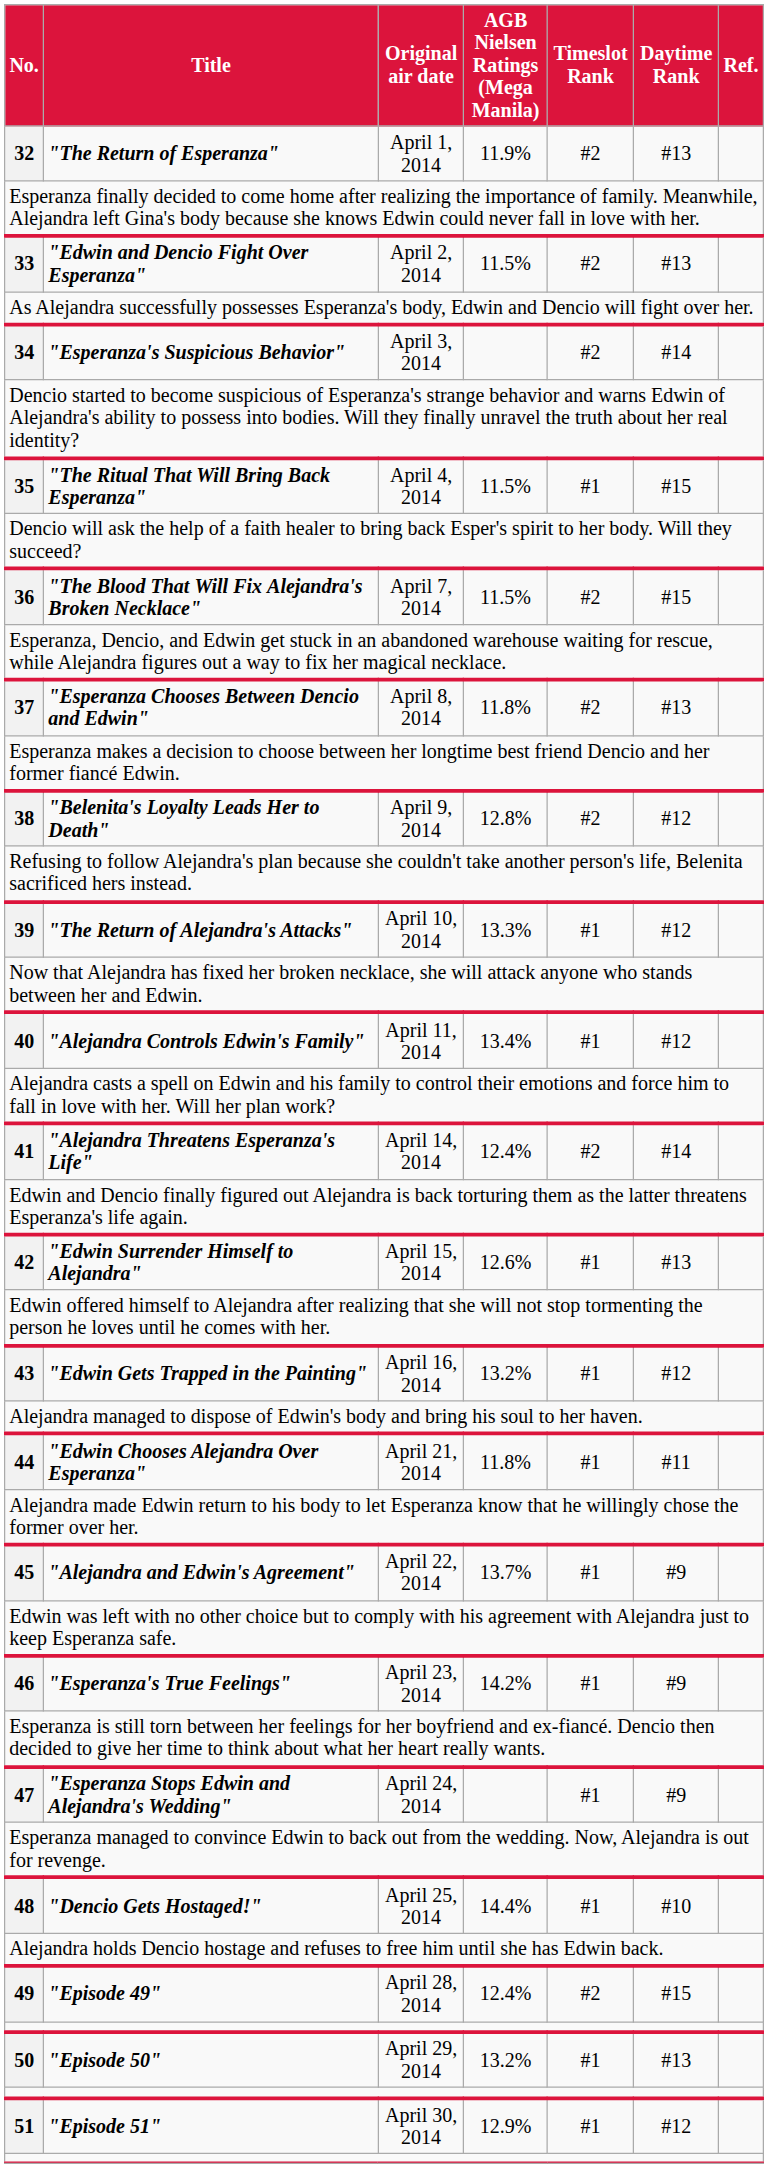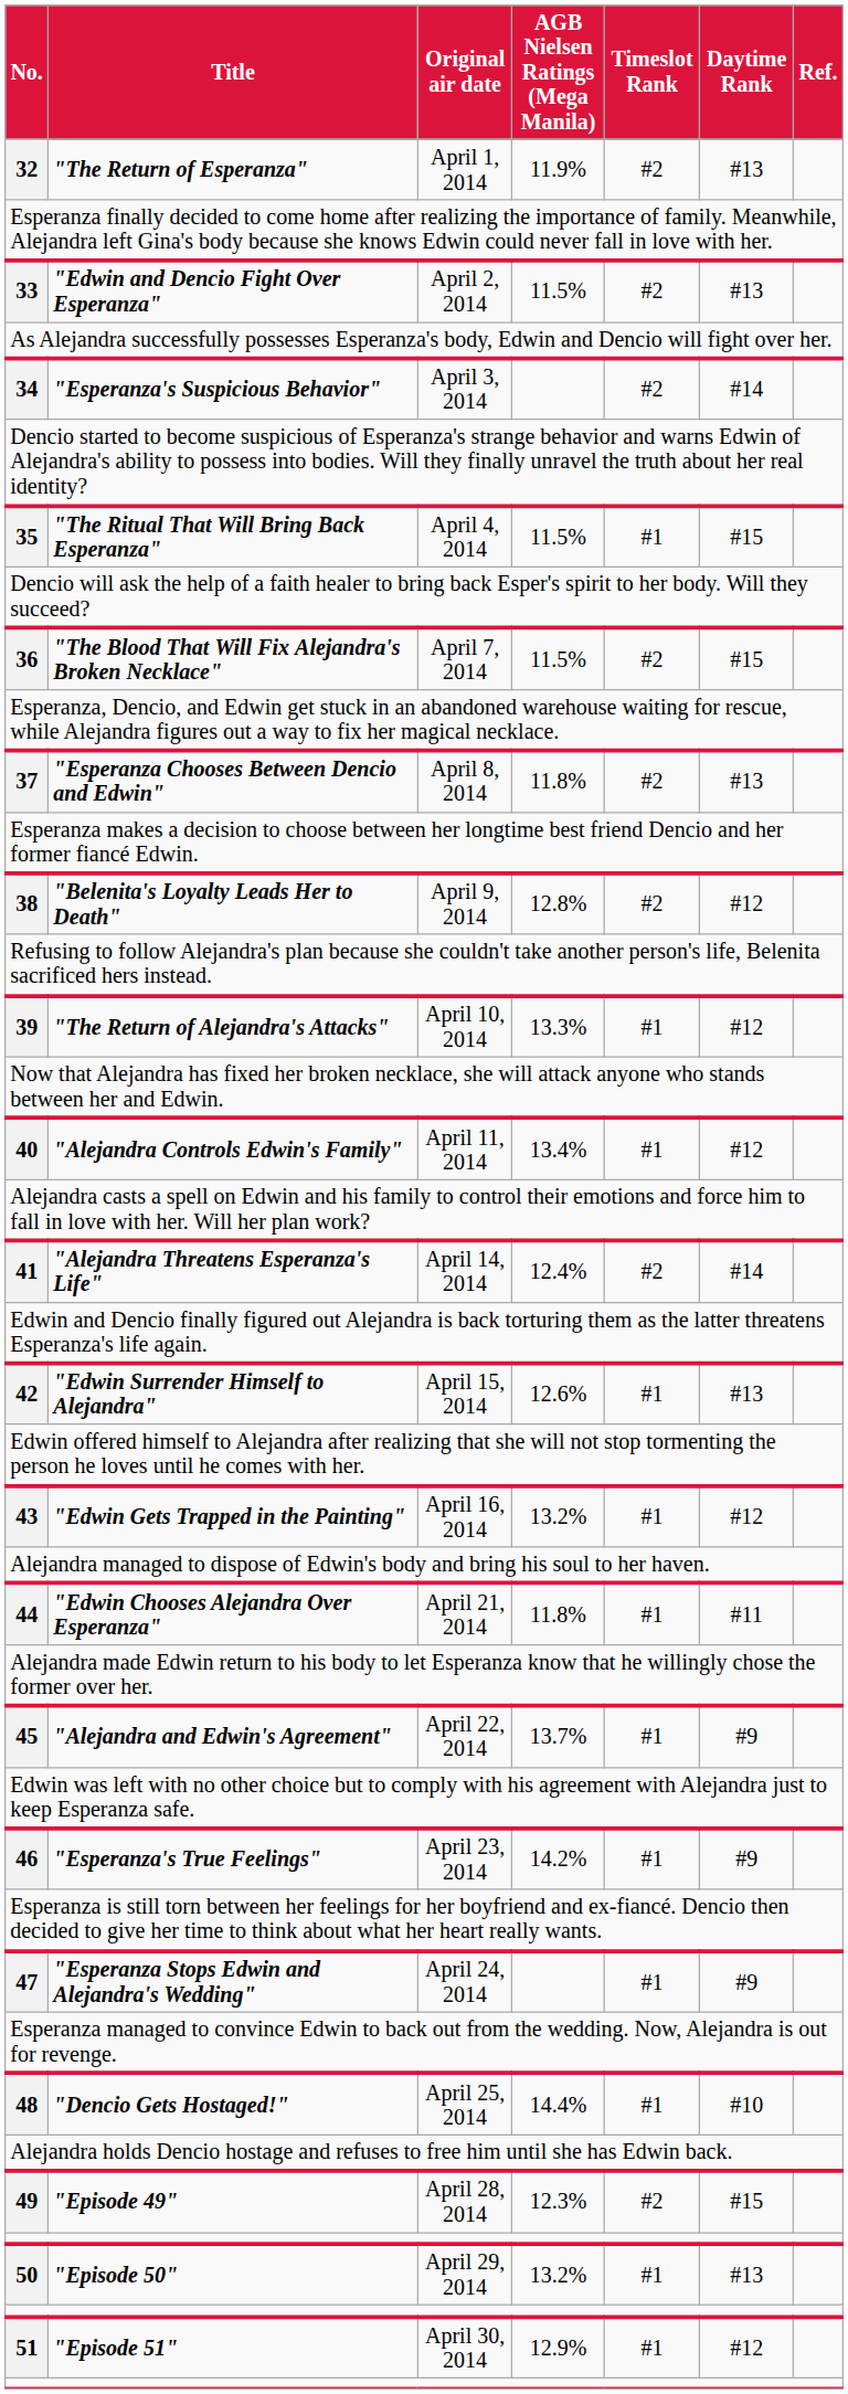 <table class="wikitable" style="text-align:center">
 <tr>
 <th style="background:#DC143C; color:#ffffff">No.</th>
 <th style="background:#DC143C; color:#ffffff">Title</th>
 <th style="background:#DC143C; color:#ffffff">Original air date</th>
 <th style="background:#DC143C; color:#ffffff">AGB Nielsen Ratings<br>(Mega Manila)</th>
 <th style="background:#DC143C; color:#ffffff">Timeslot Rank</th>
 <th style="background:#DC143C; color:#ffffff">Daytime Rank</th>
 <th style="background:#DC143C; color:#ffffff">Ref.</th>
 </tr>
 <tr>
 <th>32</th>
 <td align="left"><strong><em>"The Return of Esperanza"</em></strong></td>
 <td>April 1, 2014</td>
 <td>11.9%</td>
 <td>#2</td>
 <td>#13</td>
 <td></td>
 </tr>
 <tr>
 <td colspan = "7" style="text-align: left; border-bottom: 3px solid #DC143C;">Esperanza finally decided to come home after realizing the importance of family. Meanwhile, Alejandra left Gina's body because she knows Edwin could never fall in love with her.</td>
 </tr>
 <tr>
 <th>33</th>
 <td align="left"><strong><em>"Edwin and Dencio Fight Over Esperanza"</em></strong></td>
 <td>April 2, 2014</td>
 <td>11.5%</td>
 <td>#2</td>
 <td>#13</td>
 <td></td>
 </tr>
 <tr>
 <td colspan = "7" style="text-align: left; border-bottom: 3px solid #DC143C;">As Alejandra successfully possesses Esperanza's body, Edwin and Dencio will fight over her.</td>
 </tr>
 <tr>
 <th>34</th>
 <td align="left"><strong><em>"Esperanza's Suspicious Behavior"</em></strong></td>
 <td>April 3, 2014</td>
 <td></td>
 <td>#2</td>
 <td>#14</td>
 <td></td>
 </tr>
 <tr>
 <td colspan = "7" style="text-align: left; border-bottom: 3px solid #DC143C;">Dencio started to become suspicious of Esperanza's strange behavior and warns Edwin of Alejandra's ability to possess into bodies. Will they finally unravel the truth about her real identity?</td>
 </tr>
 <tr>
 <th>35</th>
 <td align="left"><strong><em>"The Ritual That Will Bring Back Esperanza"</em></strong></td>
 <td>April 4, 2014</td>
 <td>11.5%</td>
 <td>#1</td>
 <td>#15</td>
 <td></td>
 </tr>
 <tr>
 <td colspan = "7" style="text-align: left; border-bottom: 3px solid #DC143C;">Dencio will ask the help of a faith healer to bring back Esper's spirit to her body. Will they succeed?</td>
 </tr>
 <tr>
 <th>36</th>
 <td align="left"><strong><em>"The Blood That Will Fix Alejandra's Broken Necklace"</em></strong></td>
 <td>April 7, 2014</td>
 <td>11.5%</td>
 <td>#2</td>
 <td>#15</td>
 <td></td>
 </tr>
 <tr>
 <td colspan = "7" style="text-align: left; border-bottom: 3px solid #DC143C;">Esperanza, Dencio, and Edwin get stuck in an abandoned warehouse waiting for rescue, while Alejandra figures out a way to fix her magical necklace.</td>
 </tr>
 <tr>
 <th>37</th>
 <td align="left"><strong><em>"Esperanza Chooses Between Dencio and Edwin"</em></strong></td>
 <td>April 8, 2014</td>
 <td>11.8%</td>
 <td>#2</td>
 <td>#13</td>
 <td></td>
 </tr>
 <tr>
 <td colspan = "7" style="text-align: left; border-bottom: 3px solid #DC143C;">Esperanza makes a decision to choose between her longtime best friend Dencio and her former fiancé Edwin.</td>
 </tr>
 <tr>
 <th>38</th>
 <td align="left"><strong><em>"Belenita's Loyalty Leads Her to Death"</em></strong></td>
 <td>April 9, 2014</td>
 <td>12.8%</td>
 <td>#2</td>
 <td>#12</td>
 <td></td>
 </tr>
 <tr>
 <td colspan = "7" style="text-align: left; border-bottom: 3px solid #DC143C;">Refusing to follow Alejandra's plan because she couldn't take another person's life, Belenita sacrificed hers instead.</td>
 </tr>
 <tr>
 <th>39</th>
 <td align="left"><strong><em>"The Return of Alejandra's Attacks"</em></strong></td>
 <td>April 10, 2014</td>
 <td>13.3%</td>
 <td>#1</td>
 <td>#12</td>
 <td></td>
 </tr>
 <tr>
 <td colspan = "7" style="text-align: left; border-bottom: 3px solid #DC143C;">Now that Alejandra has fixed her broken necklace, she will attack anyone who stands between her and Edwin.</td>
 </tr>
 <tr>
 <th>40</th>
 <td align="left"><strong><em>"Alejandra Controls Edwin's Family"</em></strong></td>
 <td>April 11, 2014</td>
 <td>13.4%</td>
 <td>#1</td>
 <td>#12</td>
 <td></td>
 </tr>
 <tr>
 <td colspan = "7" style="text-align: left; border-bottom: 3px solid #DC143C;">Alejandra casts a spell on Edwin and his family to control their emotions and force him to fall in love with her. Will her plan work?</td>
 </tr>
 <tr>
 <th>41</th>
 <td align="left"><strong><em>"Alejandra Threatens Esperanza's Life"</em></strong></td>
 <td>April 14, 2014</td>
 <td>12.4%</td>
 <td>#2</td>
 <td>#14</td>
 <td></td>
 </tr>
 <tr>
 <td colspan = "7" style="text-align: left; border-bottom: 3px solid #DC143C;">Edwin and Dencio finally figured out Alejandra is back torturing them as the latter threatens Esperanza's life again.</td>
 </tr>
 <tr>
 <th>42</th>
 <td align="left"><strong><em>"Edwin Surrender Himself to Alejandra"</em></strong></td>
 <td>April 15, 2014</td>
 <td>12.6%</td>
 <td>#1</td>
 <td>#13</td>
 <td></td>
 </tr>
 <tr>
 <td colspan = "7" style="text-align: left; border-bottom: 3px solid #DC143C;">Edwin offered himself to Alejandra after realizing that she will not stop tormenting the person he loves until he comes with her.</td>
 </tr>
 <tr>
 <th>43</th>
 <td align="left"><strong><em>"Edwin Gets Trapped in the Painting"</em></strong></td>
 <td>April 16, 2014</td>
 <td>13.2%</td>
 <td>#1</td>
 <td>#12</td>
 <td></td>
 </tr>
 <tr>
 <td colspan = "7" style="text-align: left; border-bottom: 3px solid #DC143C;">Alejandra managed to dispose of Edwin's body and bring his soul to her haven.</td>
 </tr>
 <tr>
 <th>44</th>
 <td align="left"><strong><em>"Edwin Chooses Alejandra Over Esperanza"</em></strong></td>
 <td>April 21, 2014</td>
 <td>11.8%</td>
 <td>#1</td>
 <td>#11</td>
 <td></td>
 </tr>
 <tr>
 <td colspan = "7" style="text-align: left; border-bottom: 3px solid #DC143C;">Alejandra made Edwin return to his body to let Esperanza know that he willingly chose the former over her.</td>
 </tr>
 <tr>
 <th>45</th>
 <td align="left"><strong><em>"Alejandra and Edwin's Agreement"</em></strong></td>
 <td>April 22, 2014</td>
 <td>13.7%</td>
 <td>#1</td>
 <td>#9</td>
 <td></td>
 </tr>
 <tr>
 <td colspan = "7" style="text-align: left; border-bottom: 3px solid #DC143C;">Edwin was left with no other choice but to comply with his agreement with Alejandra just to keep Esperanza safe.</td>
 </tr>
 <tr>
 <th>46</th>
 <td align="left"><strong><em>"Esperanza's True Feelings"</em></strong></td>
 <td>April 23, 2014</td>
 <td>14.2%</td>
 <td>#1</td>
 <td>#9</td>
 <td></td>
 </tr>
 <tr>
 <td colspan = "7" style="text-align: left; border-bottom: 3px solid #DC143C;">Esperanza is still torn between her feelings for her boyfriend and ex-fiancé. Dencio  then decided to give her time to think about what her heart really wants.</td>
 </tr>
 <tr>
 <th>47</th>
 <td align="left"><strong><em>"Esperanza Stops Edwin and Alejandra's Wedding"</em></strong></td>
 <td>April 24, 2014</td>
 <td></td>
 <td>#1</td>
 <td>#9</td>
 <td></td>
 </tr>
 <tr>
 <td colspan = "7" style="text-align: left; border-bottom: 3px solid #DC143C;">Esperanza managed to convince Edwin to back out from the wedding. Now, Alejandra is out for revenge.</td>
 </tr>
 <tr>
 <th>48</th>
 <td align="left"><strong><em>"Dencio Gets Hostaged!"</em></strong></td>
 <td>April 25, 2014</td>
 <td>14.4%</td>
 <td>#1</td>
 <td>#10</td>
 <td></td>
 </tr>
 <tr>
 <td colspan = "7" style="text-align: left; border-bottom: 3px solid #DC143C;">Alejandra holds Dencio hostage and refuses to free him until she has Edwin back.</td>
 </tr>
 <tr>
 <th>49</th>
 <td align="left"><strong><em>"Episode 49"</em></strong></td>
 <td>April 28, 2014</td>
-<td>12.4%</td>
+<td>12.3%</td>
 <td>#2</td>
 <td>#15</td>
 <td></td>
 </tr>
 <tr>
 <td colspan = "7" style="text-align: left; border-bottom: 3px solid #DC143C;"></td>
 </tr>
 <tr>
 <th>50</th>
 <td align="left"><strong><em>"Episode 50"</em></strong></td>
 <td>April 29, 2014</td>
 <td>13.2%</td>
 <td>#1</td>
 <td>#13</td>
 <td></td>
 </tr>
 <tr>
 <td colspan = "7" style="text-align: left; border-bottom: 3px solid #DC143C;"></td>
 </tr>
 <tr>
 <th>51</th>
 <td align="left"><strong><em>"Episode 51"</em></strong></td>
 <td>April 30, 2014</td>
 <td>12.9%</td>
 <td>#1</td>
 <td>#12</td>
 <td></td>
 </tr>
 <tr>
 <td colspan = "7" style="text-align: left; border-bottom: 3px solid #DC143C;"></td>
 </tr>
 <tr>
 </tr>
 </table>
